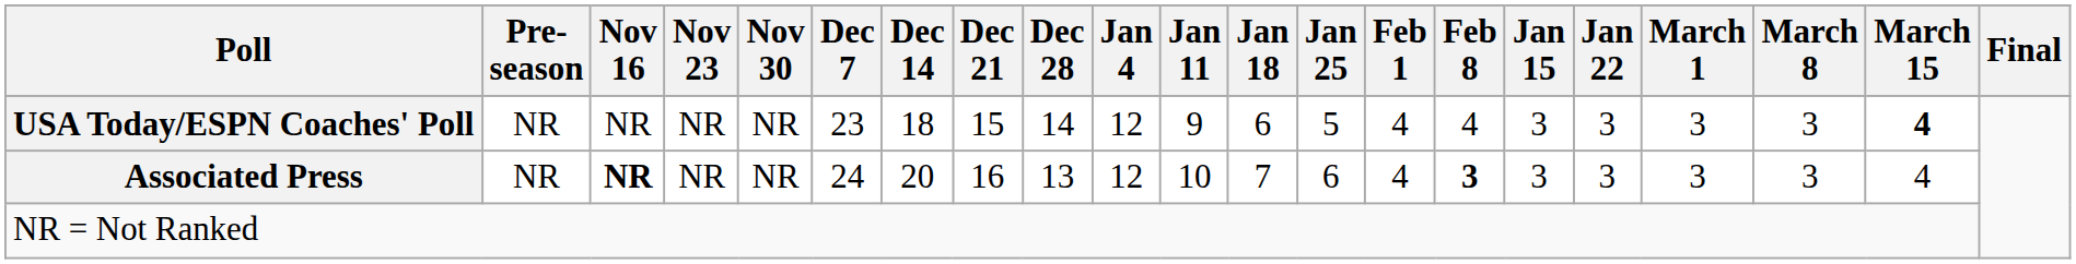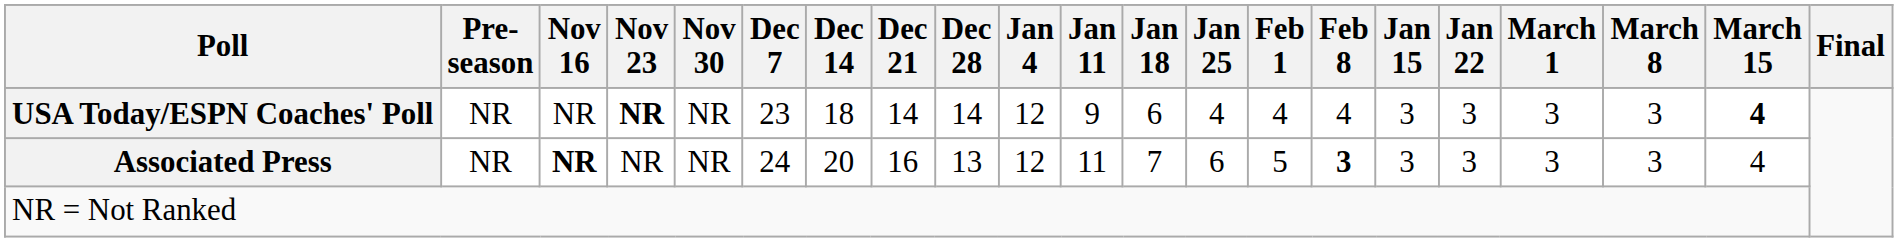 <table class="wikitable" style="white-space:nowrap;">
 <tr>
 <th>Poll</th>
 <th>Pre-<br>season</th>
 <th>Nov<br>16</th>
 <th>Nov<br>23</th>
 <th>Nov<br>30</th>
 <th>Dec<br>7</th>
 <th>Dec<br>14</th>
 <th>Dec<br>21</th>
 <th>Dec<br>28</th>
 <th>Jan<br>4</th>
 <th>Jan<br>11</th>
 <th>Jan<br>18</th>
 <th>Jan<br>25</th>
 <th>Feb<br>1</th>
 <th>Feb<br>8</th>
 <th>Jan<br>15</th>
 <th>Jan<br>22</th>
 <th>March<br>1</th>
 <th>March<br>8</th>
 <th>March<br>15</th>
 <th>Final</th>
 </tr>
 <tr style="text-align:center;">
 <th>USA Today/ESPN Coaches' Poll</th>
 <td style="background:#FFF;">NR</td>
 <td style="background:#FFF;">NR</td>
-<td style="background:#FFF;">NR</td>
+<td style="background:#FFF;"><strong>NR</strong></td>
 <td style="background:#FFF;">NR</td>
 <td style="background:#FFF;">23</td>
 <td style="background:#FFF;">18</td>
-<td style="background:#FFF;">15</td>
+<td style="background:#FFF;">14</td>
 <td style="background:#FFF;">14</td>
 <td style="background:#FFF;">12</td>
 <td style="background:#FFF;">9</td>
 <td style="background:#FFF;">6</td>
-<td style="background:#FFF;">5</td>
+<td style="background:#FFF;">4</td>
 <td style="background:#FFF;">4</td>
 <td style="background:#FFF;">4</td>
 <td style="background:#FFF;">3</td>
 <td style="background:#FFF;">3</td>
 <td style="background:#FFF;">3</td>
 <td style="background:#FFF;">3</td>
 <td style="background:#FFF;"><strong>4</strong></td>
 </tr>
 <tr style="text-align:center;">
 <th>Associated Press</th>
 <td style="background:#FFF;">NR</td>
 <td style="background:#FFF;"><strong>NR</strong></td>
 <td style="background:#FFF;">NR</td>
 <td style="background:#FFF;">NR</td>
 <td style="background:#FFF;">24</td>
 <td style="background:#FFF;">20</td>
 <td style="background:#FFF;">16</td>
 <td style="background:#FFF;">13</td>
 <td style="background:#FFF;">12</td>
-<td style="background:#FFF;">10</td>
+<td style="background:#FFF;">11</td>
 <td style="background:#FFF;">7</td>
 <td style="background:#FFF;">6</td>
-<td style="background:#FFF;">4</td>
+<td style="background:#FFF;">5</td>
 <td style="background:#FFF;"><strong>3</strong></td>
 <td style="background:#FFF;">3</td>
 <td style="background:#FFF;">3</td>
 <td style="background:#FFF;">3</td>
 <td style="background:#FFF;">3</td>
 <td style="background:#FFF;">4</td>
 </tr>
 <tr>
 <td colspan="20">NR = Not Ranked</td>
 </tr>
 </table>
